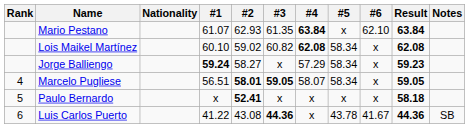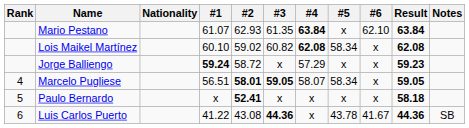 <table class="wikitable sortable" style="text-align:center;font-size:95%">
 <tr>
 <th>Rank</th>
 <th>Name</th>
 <th>Nationality</th>
 <th>#1</th>
 <th>#2</th>
 <th>#3</th>
 <th>#4</th>
 <th>#5</th>
 <th>#6</th>
 <th>Result</th>
 <th>Notes</th>
 </tr>
 <tr>
 <td></td>
 <td align=left><a href='#'>Mario Pestano</a></td>
 <td align=left></td>
 <td>61.07</td>
 <td>62.93</td>
 <td>61.35</td>
 <td><strong>63.84</strong></td>
 <td>x</td>
 <td>62.10</td>
 <td><strong>63.84</strong></td>
 <td></td>
 </tr>
 <tr>
 <td></td>
 <td align=left><a href='#'>Lois Maikel Martínez</a></td>
 <td align=left></td>
 <td>60.10</td>
 <td>59.02</td>
 <td>60.82</td>
 <td><strong>62.08</strong></td>
 <td>58.34</td>
 <td>x</td>
 <td><strong>62.08</strong></td>
 <td></td>
 </tr>
 <tr>
 <td></td>
 <td align=left><a href='#'>Jorge Balliengo</a></td>
 <td align=left></td>
 <td><strong>59.24</strong></td>
-<td>58.27</td>
+<td>58.72</td>
 <td>x</td>
 <td>57.29</td>
-<td>58.34</td>
+<td>x</td>
 <td>x</td>
 <td><strong>59.23</strong></td>
 <td></td>
 </tr>
 <tr>
 <td>4</td>
 <td align=left><a href='#'>Marcelo Pugliese</a></td>
 <td align=left></td>
 <td>56.51</td>
 <td><strong>58.01</strong></td>
 <td><strong>59.05</strong></td>
 <td>58.07</td>
 <td>58.34</td>
 <td>x</td>
 <td><strong>59.05</strong></td>
 <td></td>
 </tr>
 <tr>
 <td>5</td>
 <td align=left><a href='#'>Paulo Bernardo</a></td>
 <td align=left></td>
 <td>x</td>
 <td><strong>52.41</strong></td>
 <td>x</td>
 <td>x</td>
 <td>x</td>
 <td>x</td>
 <td><strong>58.18</strong></td>
 <td></td>
 </tr>
 <tr>
 <td>6</td>
 <td align=left><a href='#'>Luis Carlos Puerto</a></td>
 <td align=left></td>
 <td>41.22</td>
 <td>43.08</td>
 <td><strong>44.36</strong></td>
 <td>x</td>
 <td>43.78</td>
 <td>41.67</td>
 <td><strong>44.36</strong></td>
 <td>SB</td>
 </tr>
 </table>
